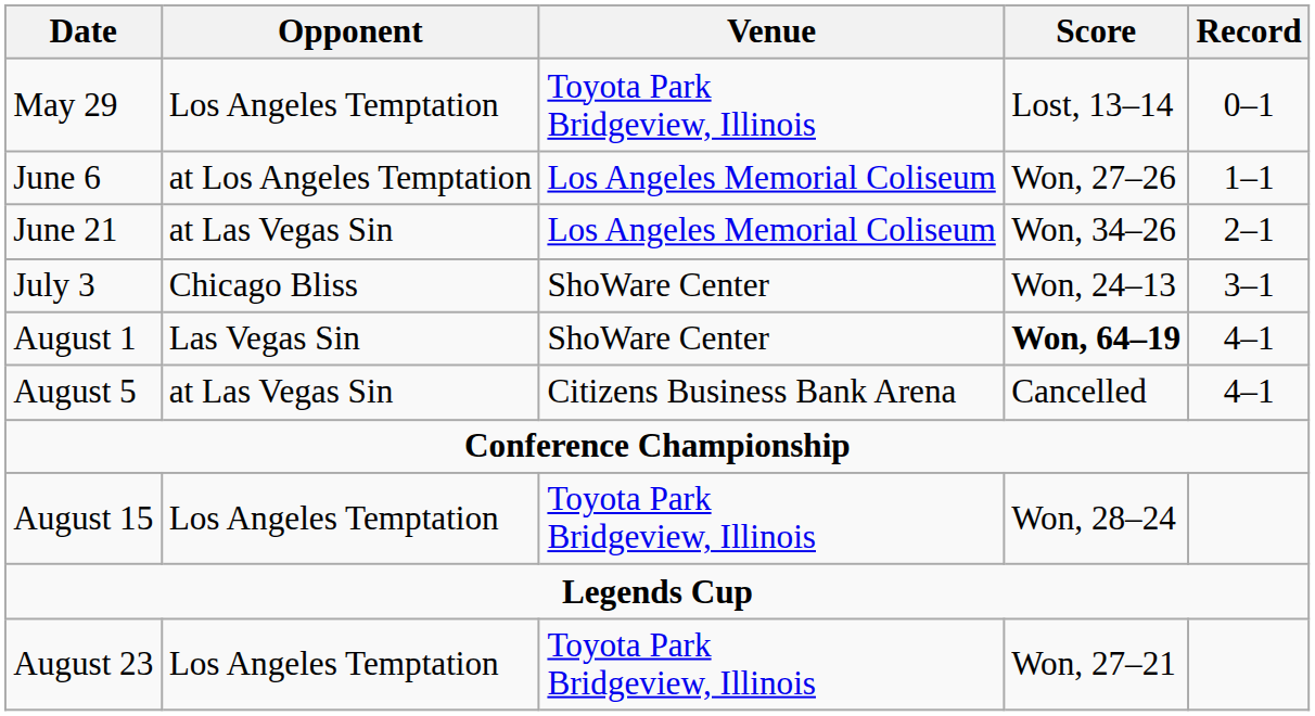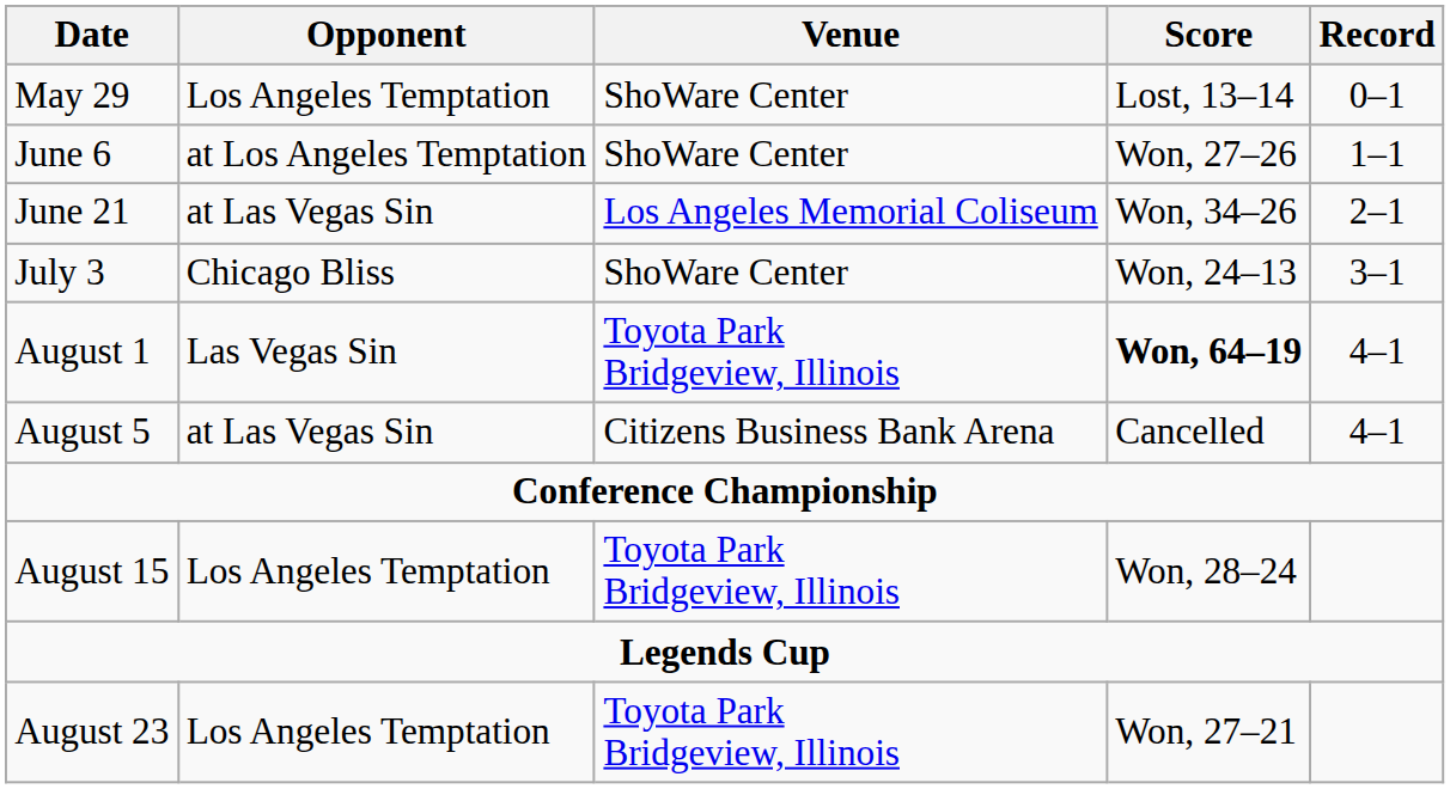 <table class="wikitable">
 <tr>
 <th>Date</th>
 <th>Opponent</th>
 <th>Venue</th>
 <th>Score</th>
 <th>Record</th>
 </tr>
 <tr>
 <td>May 29</td>
 <td>Los Angeles Temptation</td>
-<td><a href='#'>Toyota Park</a><br><a href='#'>Bridgeview, Illinois</a></td>
+<td>ShoWare Center</td>
 <td>Lost, 13–14</td>
 <td align=center>0–1</td>
 </tr>
 <tr>
 <td>June 6</td>
 <td>at Los Angeles Temptation</td>
-<td><a href='#'>Los Angeles Memorial Coliseum</a></td>
+<td>ShoWare Center</td>
 <td>Won, 27–26</td>
 <td align=center>1–1</td>
 </tr>
 <tr>
 <td>June 21</td>
 <td>at Las Vegas Sin</td>
 <td><a href='#'>Los Angeles Memorial Coliseum</a></td>
 <td>Won, 34–26</td>
 <td align=center>2–1</td>
 </tr>
 <tr>
 <td>July 3</td>
 <td>Chicago Bliss</td>
 <td>ShoWare Center</td>
 <td>Won, 24–13</td>
 <td align=center>3–1</td>
 </tr>
 <tr>
 <td>August 1</td>
 <td>Las Vegas Sin</td>
-<td>ShoWare Center</td>
+<td><a href='#'>Toyota Park</a><br><a href='#'>Bridgeview, Illinois</a></td>
 <td><strong>Won, 64–19</strong></td>
 <td align=center>4–1</td>
 </tr>
 <tr>
 <td>August 5</td>
 <td>at Las Vegas Sin</td>
 <td>Citizens Business Bank Arena</td>
 <td>Cancelled</td>
 <td align=center>4–1</td>
 </tr>
 <tr>
 <td colspan=6; style="text-align:center"><strong>Conference Championship</strong></td>
 </tr>
 <tr>
 <td>August 15</td>
 <td>Los Angeles Temptation</td>
 <td><a href='#'>Toyota Park</a><br><a href='#'>Bridgeview, Illinois</a></td>
 <td>Won, 28–24</td>
 <td></td>
 </tr>
 <tr>
 <td colspan=6; style="text-align:center"><strong>Legends Cup</strong></td>
 </tr>
 <tr>
 <td>August 23</td>
 <td>Los Angeles Temptation</td>
 <td><a href='#'>Toyota Park</a><br><a href='#'>Bridgeview, Illinois</a></td>
 <td>Won, 27–21</td>
 <td></td>
 </tr>
 </table>
